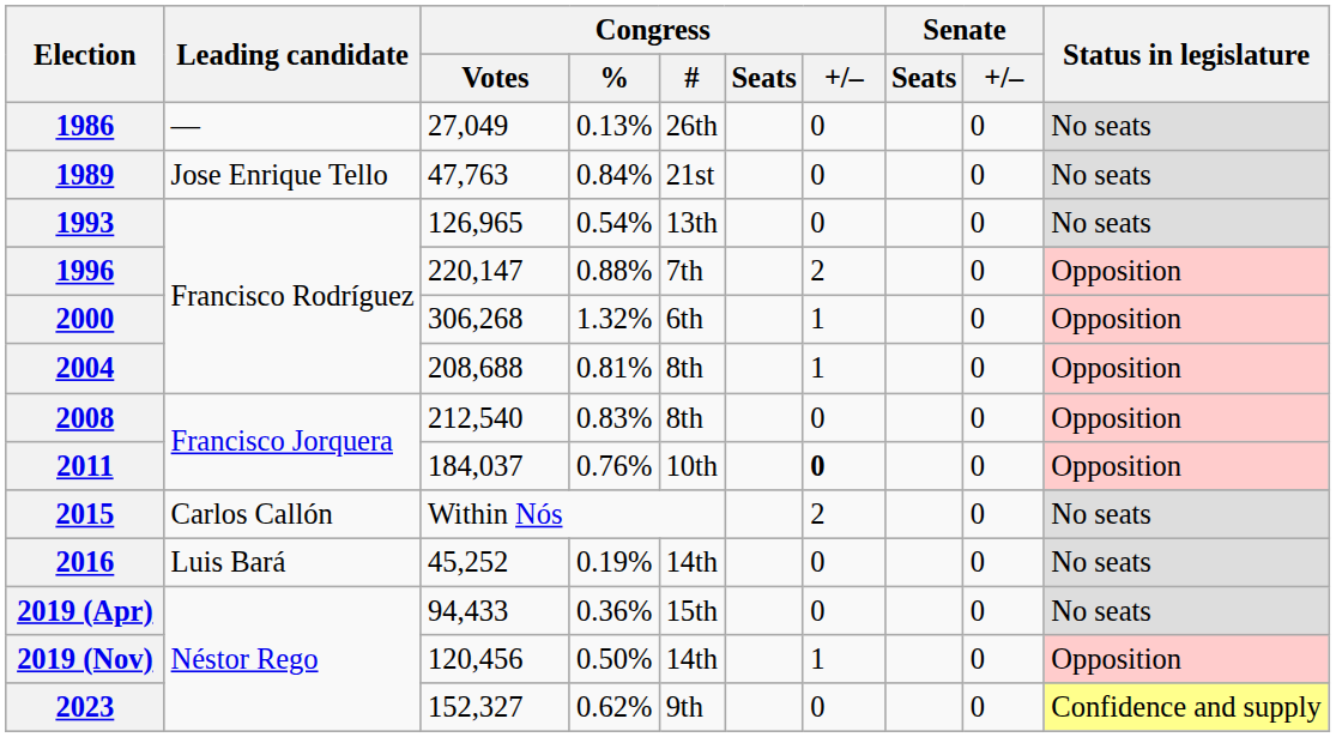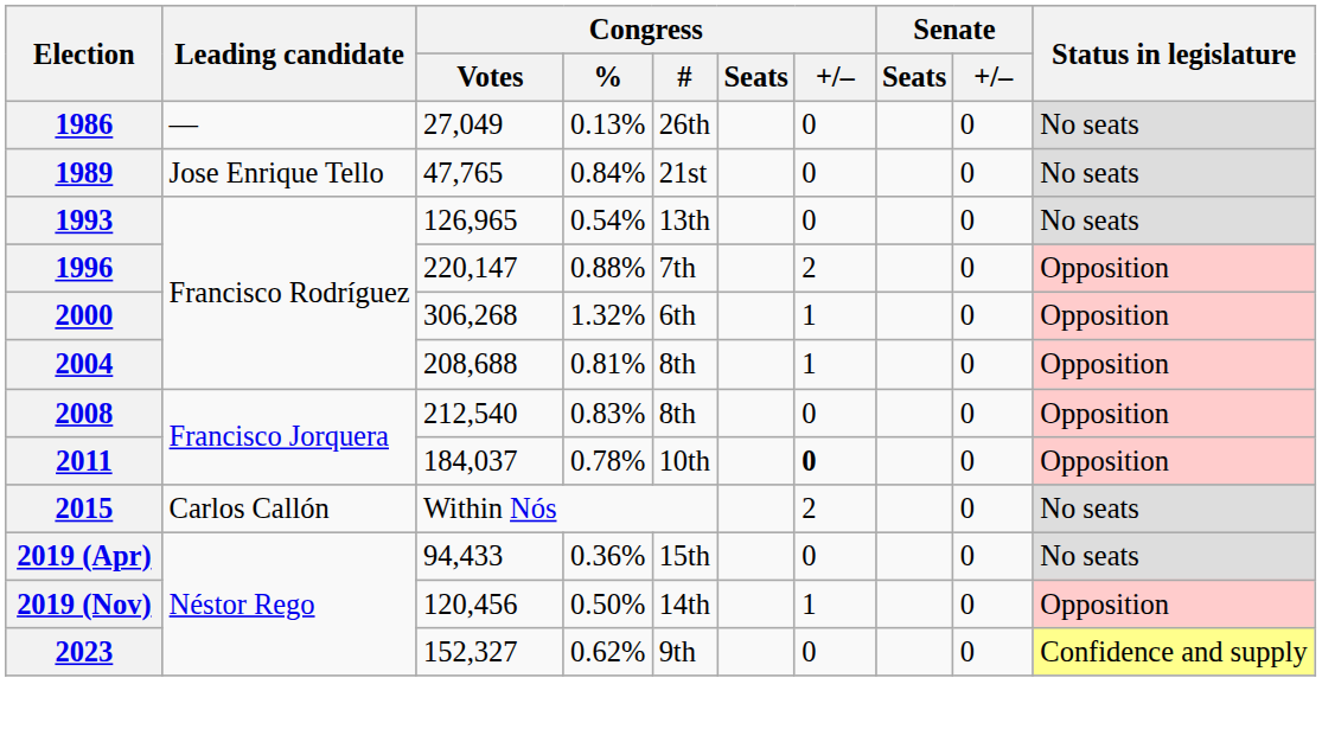 <table class="wikitable" style="font-size:95%; text-align:left;">
 <tr>
 <th rowspan="2" width="75">Election</th>
 <th rowspan="2">Leading candidate</th>
 <th colspan="5">Congress</th>
 <th colspan="2">Senate</th>
 <th rowspan="2">Status in legislature</th>
 </tr>
 <tr>
 <th width="70">Votes</th>
 <th width="35">%</th>
 <th width="25">#</th>
 <th>Seats</th>
 <th width="35">+/–</th>
 <th>Seats</th>
 <th width="35">+/–</th>
 </tr>
 <tr>
 <th><a href='#'>1986</a></th>
 <td>—</td>
 <td>27,049</td>
 <td>0.13%</td>
 <td>26th</td>
 <td></td>
 <td>0</td>
 <td></td>
 <td>0</td>
 <td style="background:#ddd;">No seats</td>
 </tr>
 <tr>
 <th><a href='#'>1989</a></th>
 <td>Jose Enrique Tello</td>
-<td>47,763</td>
+<td>47,765</td>
 <td>0.84%</td>
 <td>21st</td>
 <td></td>
 <td>0</td>
 <td></td>
 <td>0</td>
 <td style="background:#ddd;">No seats</td>
 </tr>
 <tr>
 <th><a href='#'>1993</a></th>
 <td rowspan="4">Francisco Rodríguez</td>
 <td>126,965</td>
 <td>0.54%</td>
 <td>13th</td>
 <td></td>
 <td>0</td>
 <td></td>
 <td>0</td>
 <td style="background:#ddd;">No seats</td>
 </tr>
 <tr>
 <th><a href='#'>1996</a></th>
 <td>220,147</td>
 <td>0.88%</td>
 <td>7th</td>
 <td></td>
 <td>2</td>
 <td></td>
 <td>0</td>
 <td style="background:#fcc;">Opposition</td>
 </tr>
 <tr>
 <th><a href='#'>2000</a></th>
 <td>306,268</td>
 <td>1.32%</td>
 <td>6th</td>
 <td></td>
 <td>1</td>
 <td></td>
 <td>0</td>
 <td style="background:#fcc;">Opposition</td>
 </tr>
 <tr>
 <th><a href='#'>2004</a></th>
 <td>208,688</td>
 <td>0.81%</td>
 <td>8th</td>
 <td></td>
 <td>1</td>
 <td></td>
 <td>0</td>
 <td style="background:#fcc;">Opposition</td>
 </tr>
 <tr>
 <th><a href='#'>2008</a></th>
 <td rowspan="2"><a href='#'>Francisco Jorquera</a></td>
 <td>212,540</td>
 <td>0.83%</td>
 <td>8th</td>
 <td></td>
 <td>0</td>
 <td></td>
 <td>0</td>
 <td style="background:#fcc;">Opposition</td>
 </tr>
 <tr>
 <th><a href='#'>2011</a></th>
 <td>184,037</td>
-<td>0.76%</td>
+<td>0.78%</td>
 <td>10th</td>
 <td></td>
 <td><strong>0</strong></td>
 <td></td>
 <td>0</td>
 <td style="background:#fcc;">Opposition</td>
 </tr>
 <tr>
 <th><a href='#'>2015</a></th>
 <td>Carlos Callón</td>
 <td colspan="3">Within <a href='#'>Nós</a></td>
 <td></td>
 <td>2</td>
-<td></td>
-<td>0</td>
-<td style="background:#ddd;">No seats</td>
-</tr>
-<tr>
-<th><a href='#'>2016</a></th>
-<td>Luis Bará</td>
-<td>45,252</td>
-<td>0.19%</td>
-<td>14th</td>
-<td></td>
-<td>0</td>
 <td></td>
 <td>0</td>
 <td style="background:#ddd;">No seats</td>
 </tr>
 <tr>
 <th><a href='#'>2019 (Apr)</a></th>
 <td rowspan="3"><a href='#'>Néstor Rego</a></td>
 <td>94,433</td>
 <td>0.36%</td>
 <td>15th</td>
 <td></td>
 <td>0</td>
 <td></td>
 <td>0</td>
 <td style="background:#ddd;">No seats</td>
 </tr>
 <tr>
 <th><a href='#'>2019 (Nov)</a></th>
 <td>120,456</td>
 <td>0.50%</td>
 <td>14th</td>
 <td></td>
 <td>1</td>
 <td></td>
 <td>0</td>
 <td style="background:#fcc;">Opposition</td>
 </tr>
 <tr>
 <th><a href='#'>2023</a></th>
 <td>152,327</td>
 <td>0.62%</td>
 <td>9th</td>
 <td></td>
 <td>0</td>
 <td></td>
 <td>0</td>
 <td style="background:#ffff8c;">Confidence and supply</td>
 </tr>
 </table>
